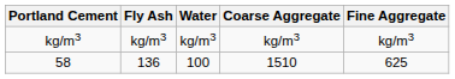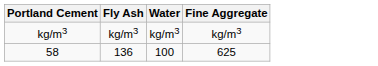 <table class="wikitable" style="text-align:center">
 <tr>
 <th>Portland Cement</th>
 <th>Fly Ash</th>
 <th>Water</th>
-<th>Coarse Aggregate</th>
 <th>Fine Aggregate</th>
 </tr>
 <tr>
-<td>kg/m<sup>3</sup></td>
 <td>kg/m<sup>3</sup></td>
 <td>kg/m<sup>3</sup></td>
 <td>kg/m<sup>3</sup></td>
 <td>kg/m<sup>3</sup></td>
 </tr>
 <tr>
 <td>58</td>
 <td>136</td>
 <td>100</td>
-<td>1510</td>
 <td>625</td>
 </tr>
 </table>
